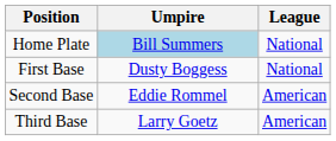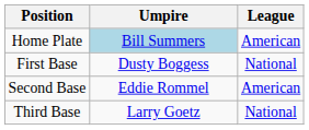 <table class="wikitable" style="font-size: 100%; text-align:center;">
 <tr>
 <th>Position</th>
 <th width="150">Umpire</th>
 <th>League</th>
 </tr>
 <tr>
 <td>Home Plate</td>
 <td style="background: lightblue;"><a href='#'>Bill Summers</a></td>
-<td><a href='#'>National</a></td>
+<td><a href='#'>American</a></td>
 </tr>
 <tr>
 <td>First Base</td>
 <td><a href='#'>Dusty Boggess</a></td>
 <td><a href='#'>National</a></td>
 </tr>
 <tr>
 <td>Second Base</td>
 <td><a href='#'>Eddie Rommel</a></td>
 <td><a href='#'>American</a></td>
 </tr>
 <tr>
 <td>Third Base</td>
 <td><a href='#'>Larry Goetz</a></td>
-<td><a href='#'>American</a></td>
+<td><a href='#'>National</a></td>
 </tr>
 </table>
